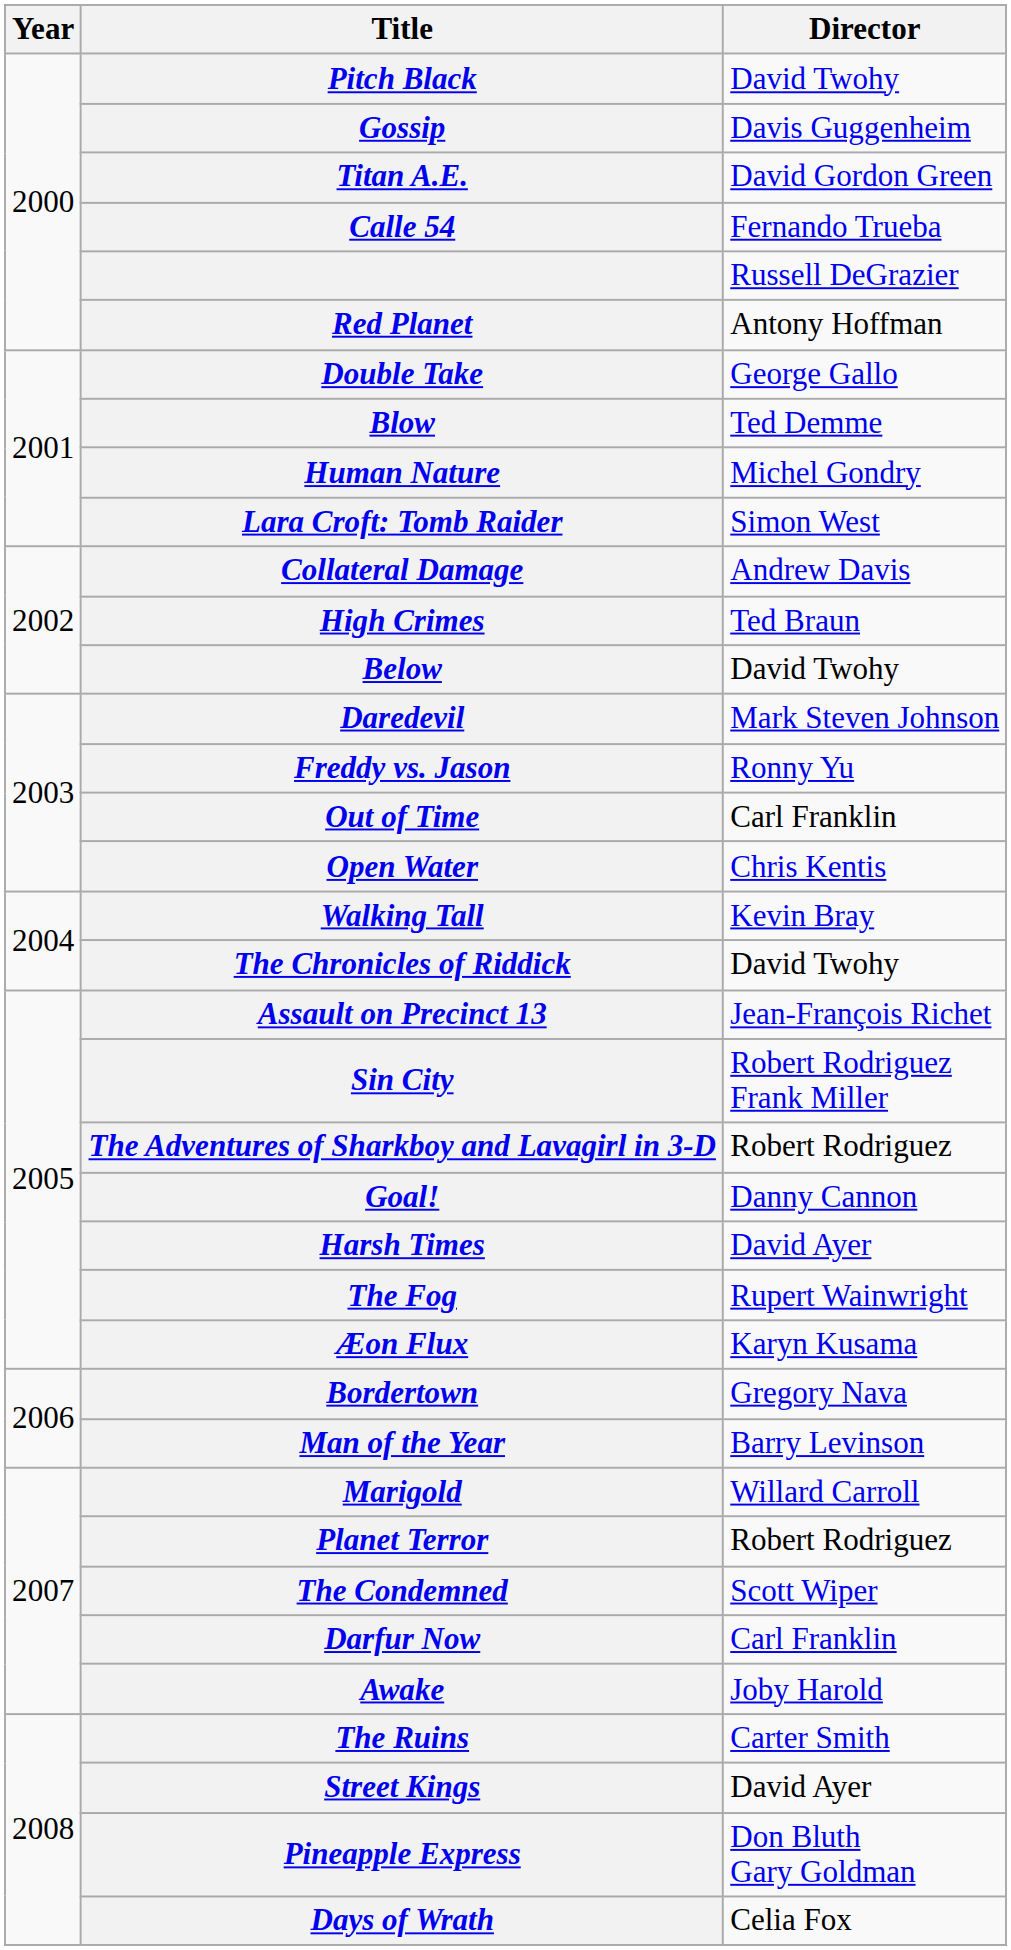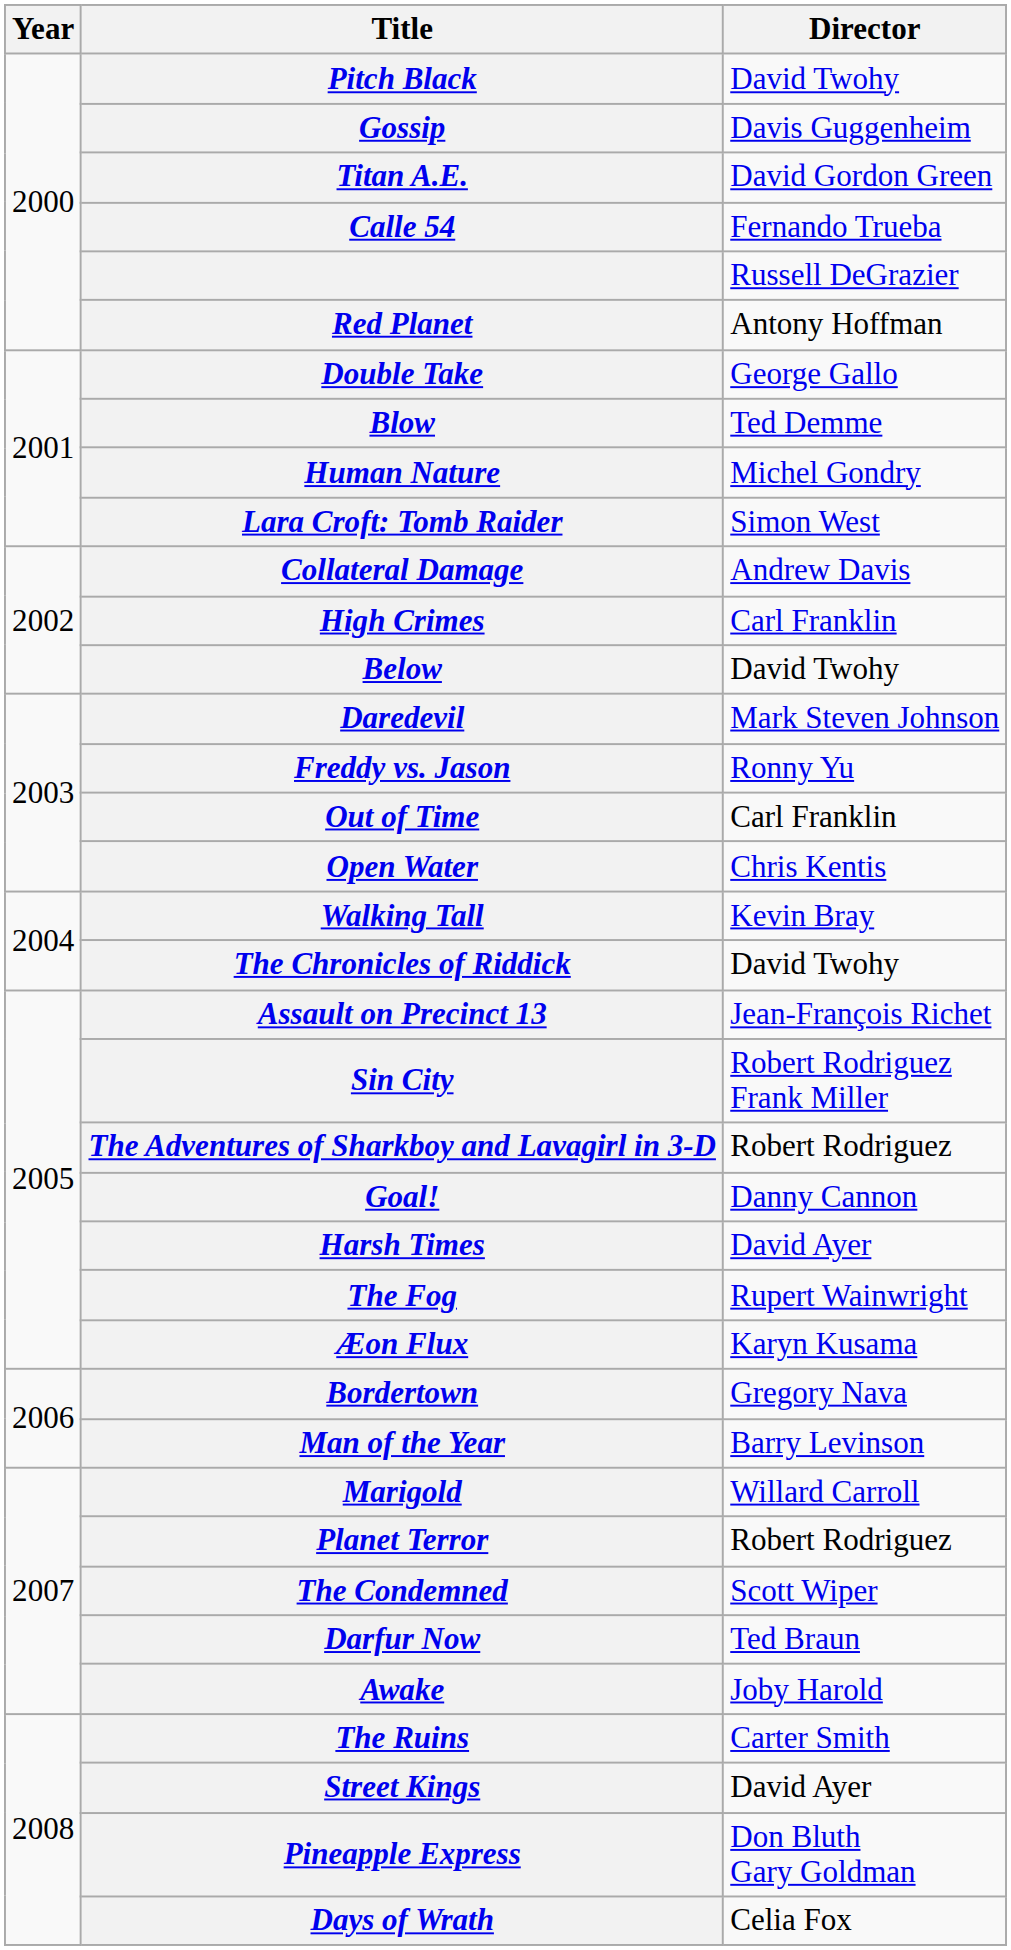 <table class="wikitable sortable plainrowheaders">
 <tr>
 <th>Year</th>
 <th>Title</th>
 <th>Director</th>
 </tr>
 <tr>
 <td rowspan=6>2000</td>
 <th scope="row" style="text-align:center;"><em><a href='#'>Pitch Black</a></em></th>
 <td><a href='#'>David Twohy</a></td>
 </tr>
 <tr>
 <th scope="row" style="text-align:center;"><em><a href='#'>Gossip</a></em></th>
 <td><a href='#'>Davis Guggenheim</a></td>
 </tr>
 <tr>
 <th scope="row" style="text-align:center;"><em><a href='#'>Titan A.E.</a></em></th>
 <td><a href='#'>David Gordon Green</a></td>
 </tr>
 <tr>
 <th scope="row" style="text-align:center;"><em><a href='#'>Calle 54</a></em></th>
 <td><a href='#'>Fernando Trueba</a></td>
 </tr>
 <tr>
 <th scope="row" style="text-align:center;"><em></em></th>
 <td><a href='#'>Russell DeGrazier</a></td>
 </tr>
 <tr>
 <th scope="row" style="text-align:center;"><em><a href='#'>Red Planet</a></em></th>
 <td>Antony Hoffman</td>
 </tr>
 <tr>
 <td rowspan=4>2001</td>
 <th scope="row" style="text-align:center;"><em><a href='#'>Double Take</a></em></th>
 <td><a href='#'>George Gallo</a></td>
 </tr>
 <tr>
 <th scope="row" style="text-align:center;"><em><a href='#'>Blow</a></em></th>
 <td><a href='#'>Ted Demme</a></td>
 </tr>
 <tr>
 <th scope="row" style="text-align:center;"><em><a href='#'>Human Nature</a></em></th>
 <td><a href='#'>Michel Gondry</a></td>
 </tr>
 <tr>
 <th scope="row" style="text-align:center;"><em><a href='#'>Lara Croft: Tomb Raider</a></em></th>
 <td><a href='#'>Simon West</a></td>
 </tr>
 <tr>
 <td rowspan=3>2002</td>
 <th scope="row" style="text-align:center;"><em><a href='#'>Collateral Damage</a></em></th>
 <td><a href='#'>Andrew Davis</a></td>
 </tr>
 <tr>
 <th scope="row" style="text-align:center;"><em><a href='#'>High Crimes</a></em></th>
-<td><a href='#'>Ted Braun</a></td>
+<td><a href='#'>Carl Franklin</a></td>
 </tr>
 <tr>
 <th scope="row" style="text-align:center;"><em><a href='#'>Below</a></em></th>
 <td>David Twohy</td>
 </tr>
 <tr>
 <td rowspan=4>2003</td>
 <th scope="row" style="text-align:center;"><em><a href='#'>Daredevil</a></em></th>
 <td><a href='#'>Mark Steven Johnson</a></td>
 </tr>
 <tr>
 <th scope="row" style="text-align:center;"><em><a href='#'>Freddy vs. Jason</a></em></th>
 <td><a href='#'>Ronny Yu</a></td>
 </tr>
 <tr>
 <th scope="row" style="text-align:center;"><em><a href='#'>Out of Time</a></em></th>
 <td>Carl Franklin</td>
 </tr>
 <tr>
 <th scope="row" style="text-align:center;"><em><a href='#'>Open Water</a></em></th>
 <td><a href='#'>Chris Kentis</a></td>
 </tr>
 <tr>
 <td rowspan=2>2004</td>
 <th scope="row" style="text-align:center;"><em><a href='#'>Walking Tall</a></em></th>
 <td><a href='#'>Kevin Bray</a></td>
 </tr>
 <tr>
 <th scope="row" style="text-align:center;"><em><a href='#'>The Chronicles of Riddick</a></em></th>
 <td>David Twohy</td>
 </tr>
 <tr>
 <td rowspan=7>2005</td>
 <th scope="row" style="text-align:center;"><em><a href='#'>Assault on Precinct 13</a></em></th>
 <td><a href='#'>Jean-François Richet</a></td>
 </tr>
 <tr>
 <th scope="row" style="text-align:center;"><em><a href='#'>Sin City</a></em></th>
 <td><a href='#'>Robert Rodriguez</a><br><a href='#'>Frank Miller</a></td>
 </tr>
 <tr>
 <th scope="row" style="text-align:center;"><em><a href='#'>The Adventures of Sharkboy and Lavagirl in 3-D</a></em></th>
 <td>Robert Rodriguez</td>
 </tr>
 <tr>
 <th scope="row" style="text-align:center;"><em><a href='#'>Goal!</a></em></th>
 <td><a href='#'>Danny Cannon</a></td>
 </tr>
 <tr>
 <th scope="row" style="text-align:center;"><em><a href='#'>Harsh Times</a></em></th>
 <td><a href='#'>David Ayer</a></td>
 </tr>
 <tr>
 <th scope="row" style="text-align:center;"><em><a href='#'>The Fog</a></em></th>
 <td><a href='#'>Rupert Wainwright</a></td>
 </tr>
 <tr>
 <th scope="row" style="text-align:center;"><em><a href='#'>Æon Flux</a></em></th>
 <td><a href='#'>Karyn Kusama</a></td>
 </tr>
 <tr>
 <td rowspan=2>2006</td>
 <th scope="row" style="text-align:center;"><em><a href='#'>Bordertown</a></em></th>
 <td><a href='#'>Gregory Nava</a></td>
 </tr>
 <tr>
 <th scope="row" style="text-align:center;"><em><a href='#'>Man of the Year</a></em></th>
 <td><a href='#'>Barry Levinson</a></td>
 </tr>
 <tr>
 <td rowspan=5>2007</td>
 <th scope="row" style="text-align:center;"><em><a href='#'>Marigold</a></em></th>
 <td><a href='#'>Willard Carroll</a></td>
 </tr>
 <tr>
 <th scope="row" style="text-align:center;"><em><a href='#'>Planet Terror</a></em></th>
 <td>Robert Rodriguez</td>
 </tr>
 <tr>
 <th scope="row" style="text-align:center;"><em><a href='#'>The Condemned</a></em></th>
 <td><a href='#'>Scott Wiper</a></td>
 </tr>
 <tr>
 <th scope="row" style="text-align:center;"><em><a href='#'>Darfur Now</a></em></th>
-<td><a href='#'>Carl Franklin</a></td>
+<td><a href='#'>Ted Braun</a></td>
 </tr>
 <tr>
 <th scope="row" style="text-align:center;"><em><a href='#'>Awake</a></em></th>
 <td><a href='#'>Joby Harold</a></td>
 </tr>
 <tr>
 <td rowspan=4>2008</td>
 <th scope="row" style="text-align:center;"><em><a href='#'>The Ruins</a></em></th>
 <td><a href='#'>Carter Smith</a></td>
 </tr>
 <tr>
 <th scope="row" style="text-align:center;"><em><a href='#'>Street Kings</a></em></th>
 <td>David Ayer</td>
 </tr>
 <tr>
 <th scope="row" style="text-align:center;"><em><a href='#'>Pineapple Express</a></em></th>
 <td><a href='#'>Don Bluth</a><br><a href='#'>Gary Goldman</a></td>
 </tr>
 <tr>
 <th scope="row" style="text-align:center;"><em><a href='#'>Days of Wrath</a></em></th>
 <td>Celia Fox</td>
 </tr>
 </table>
